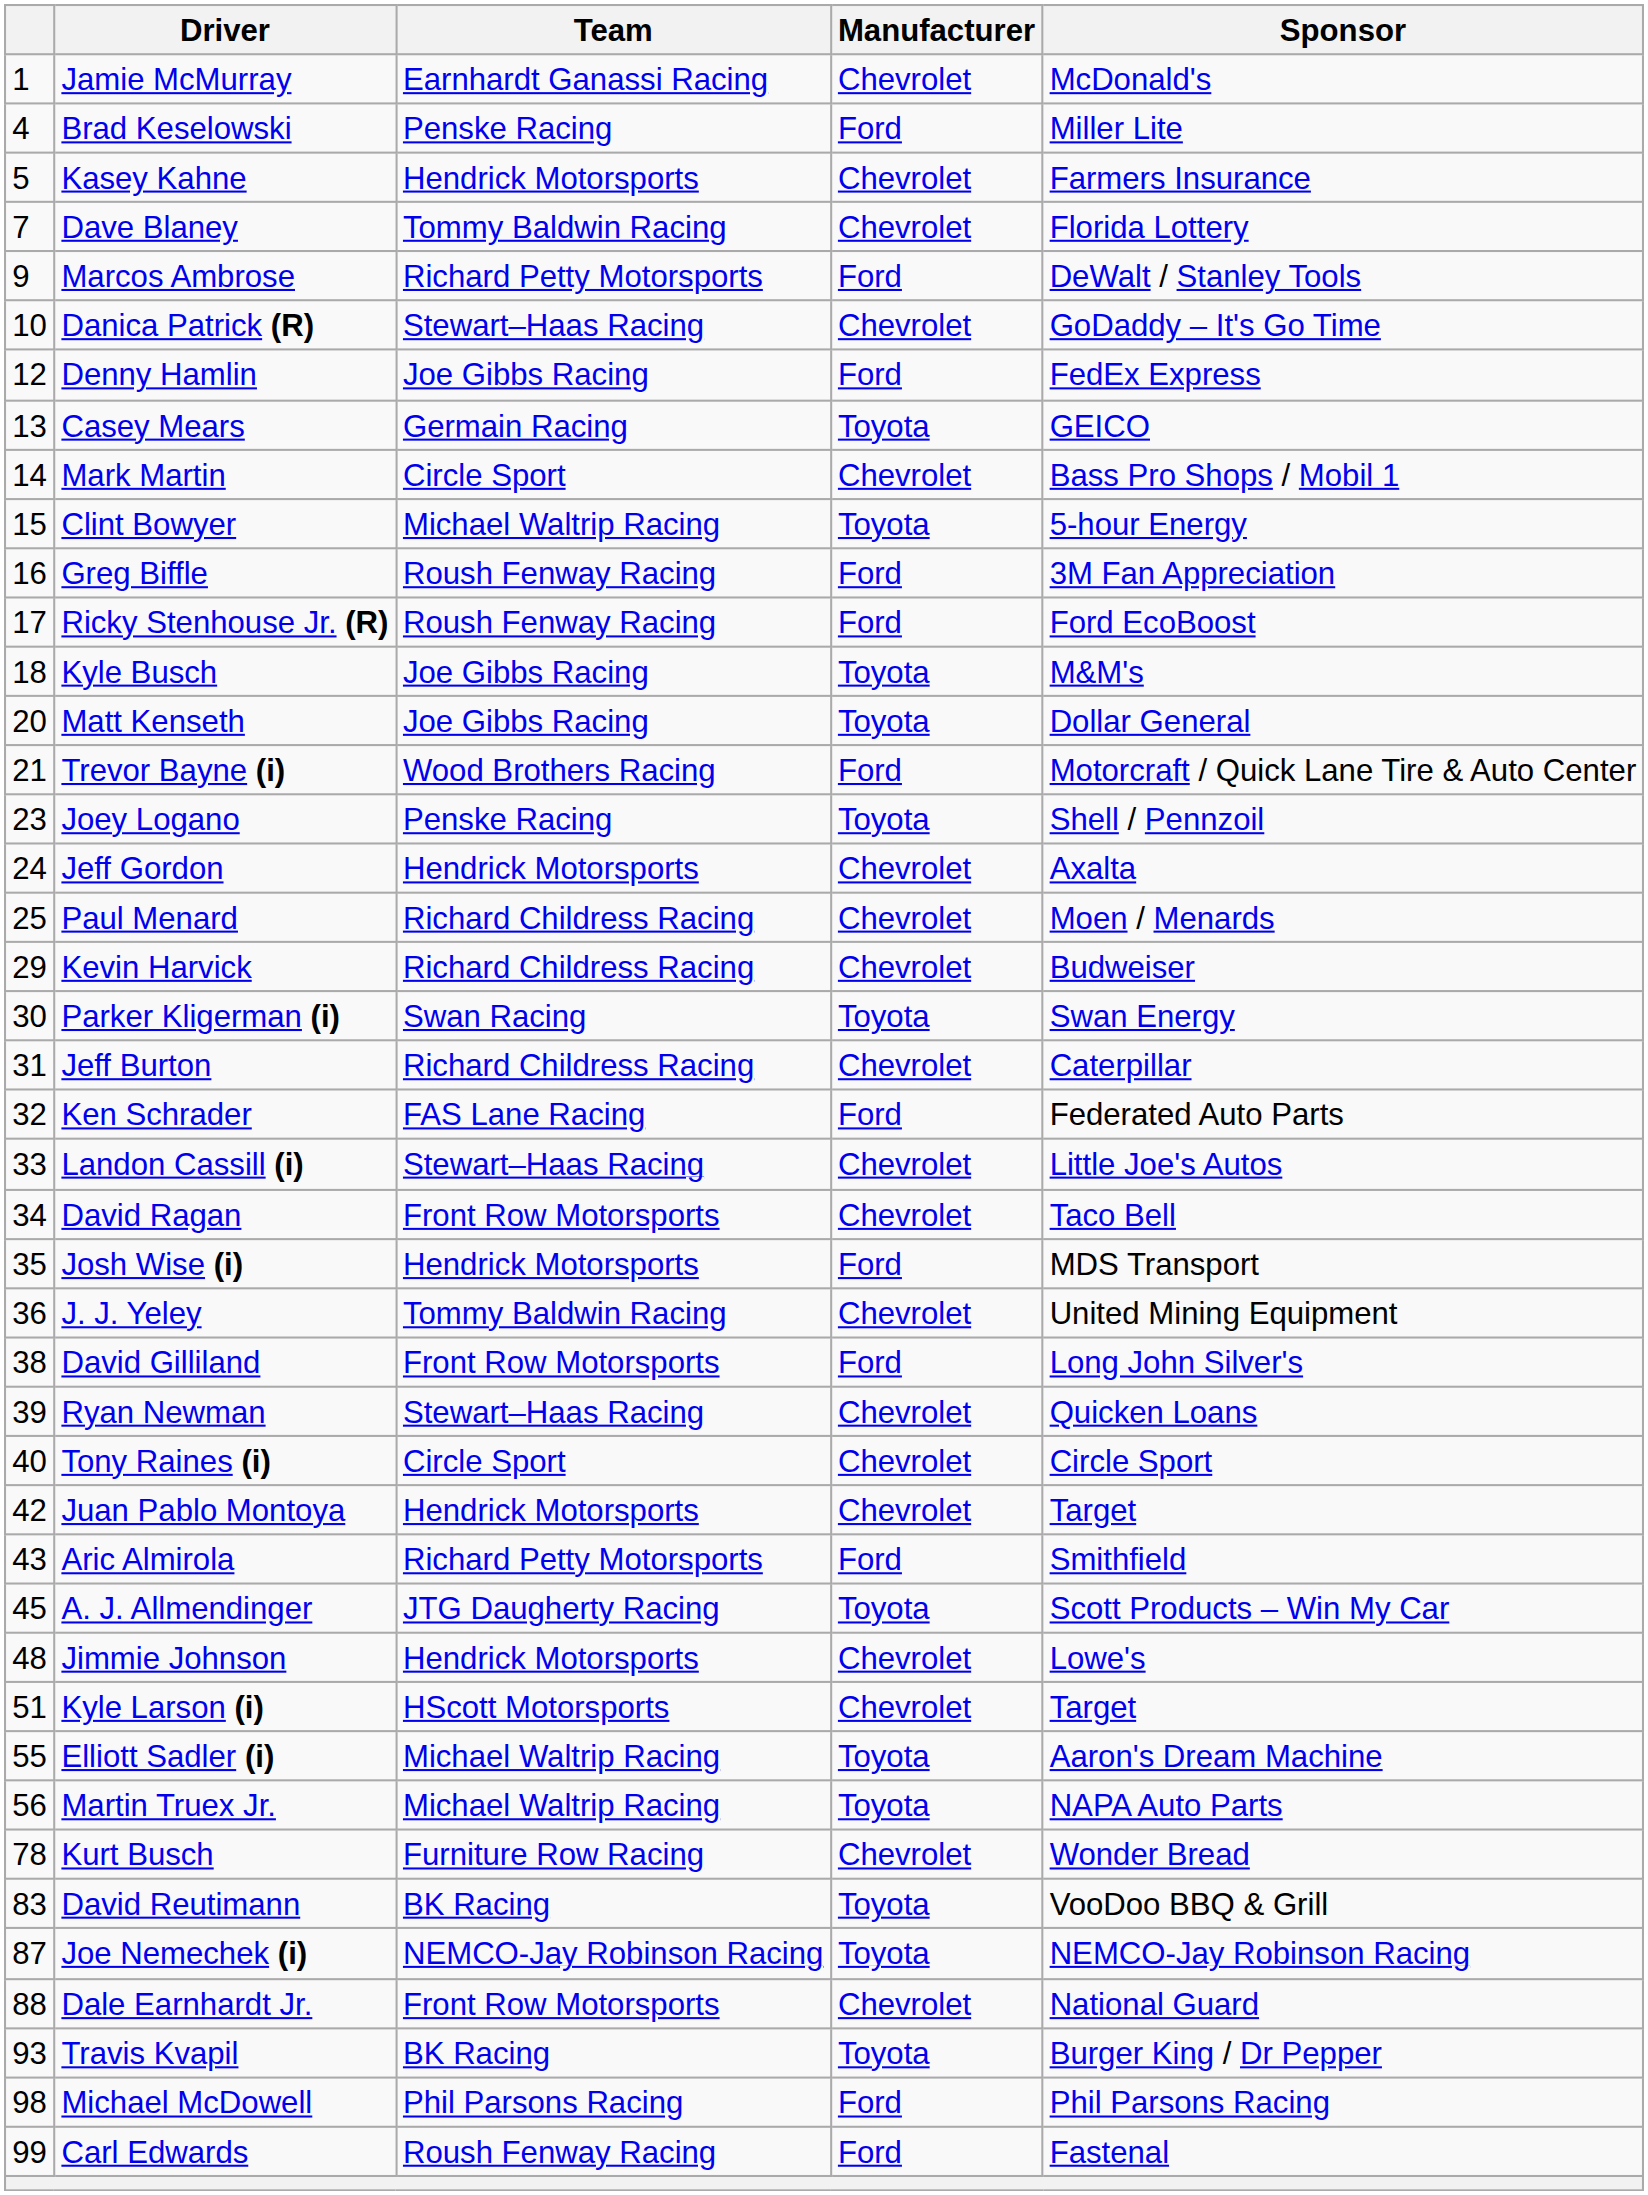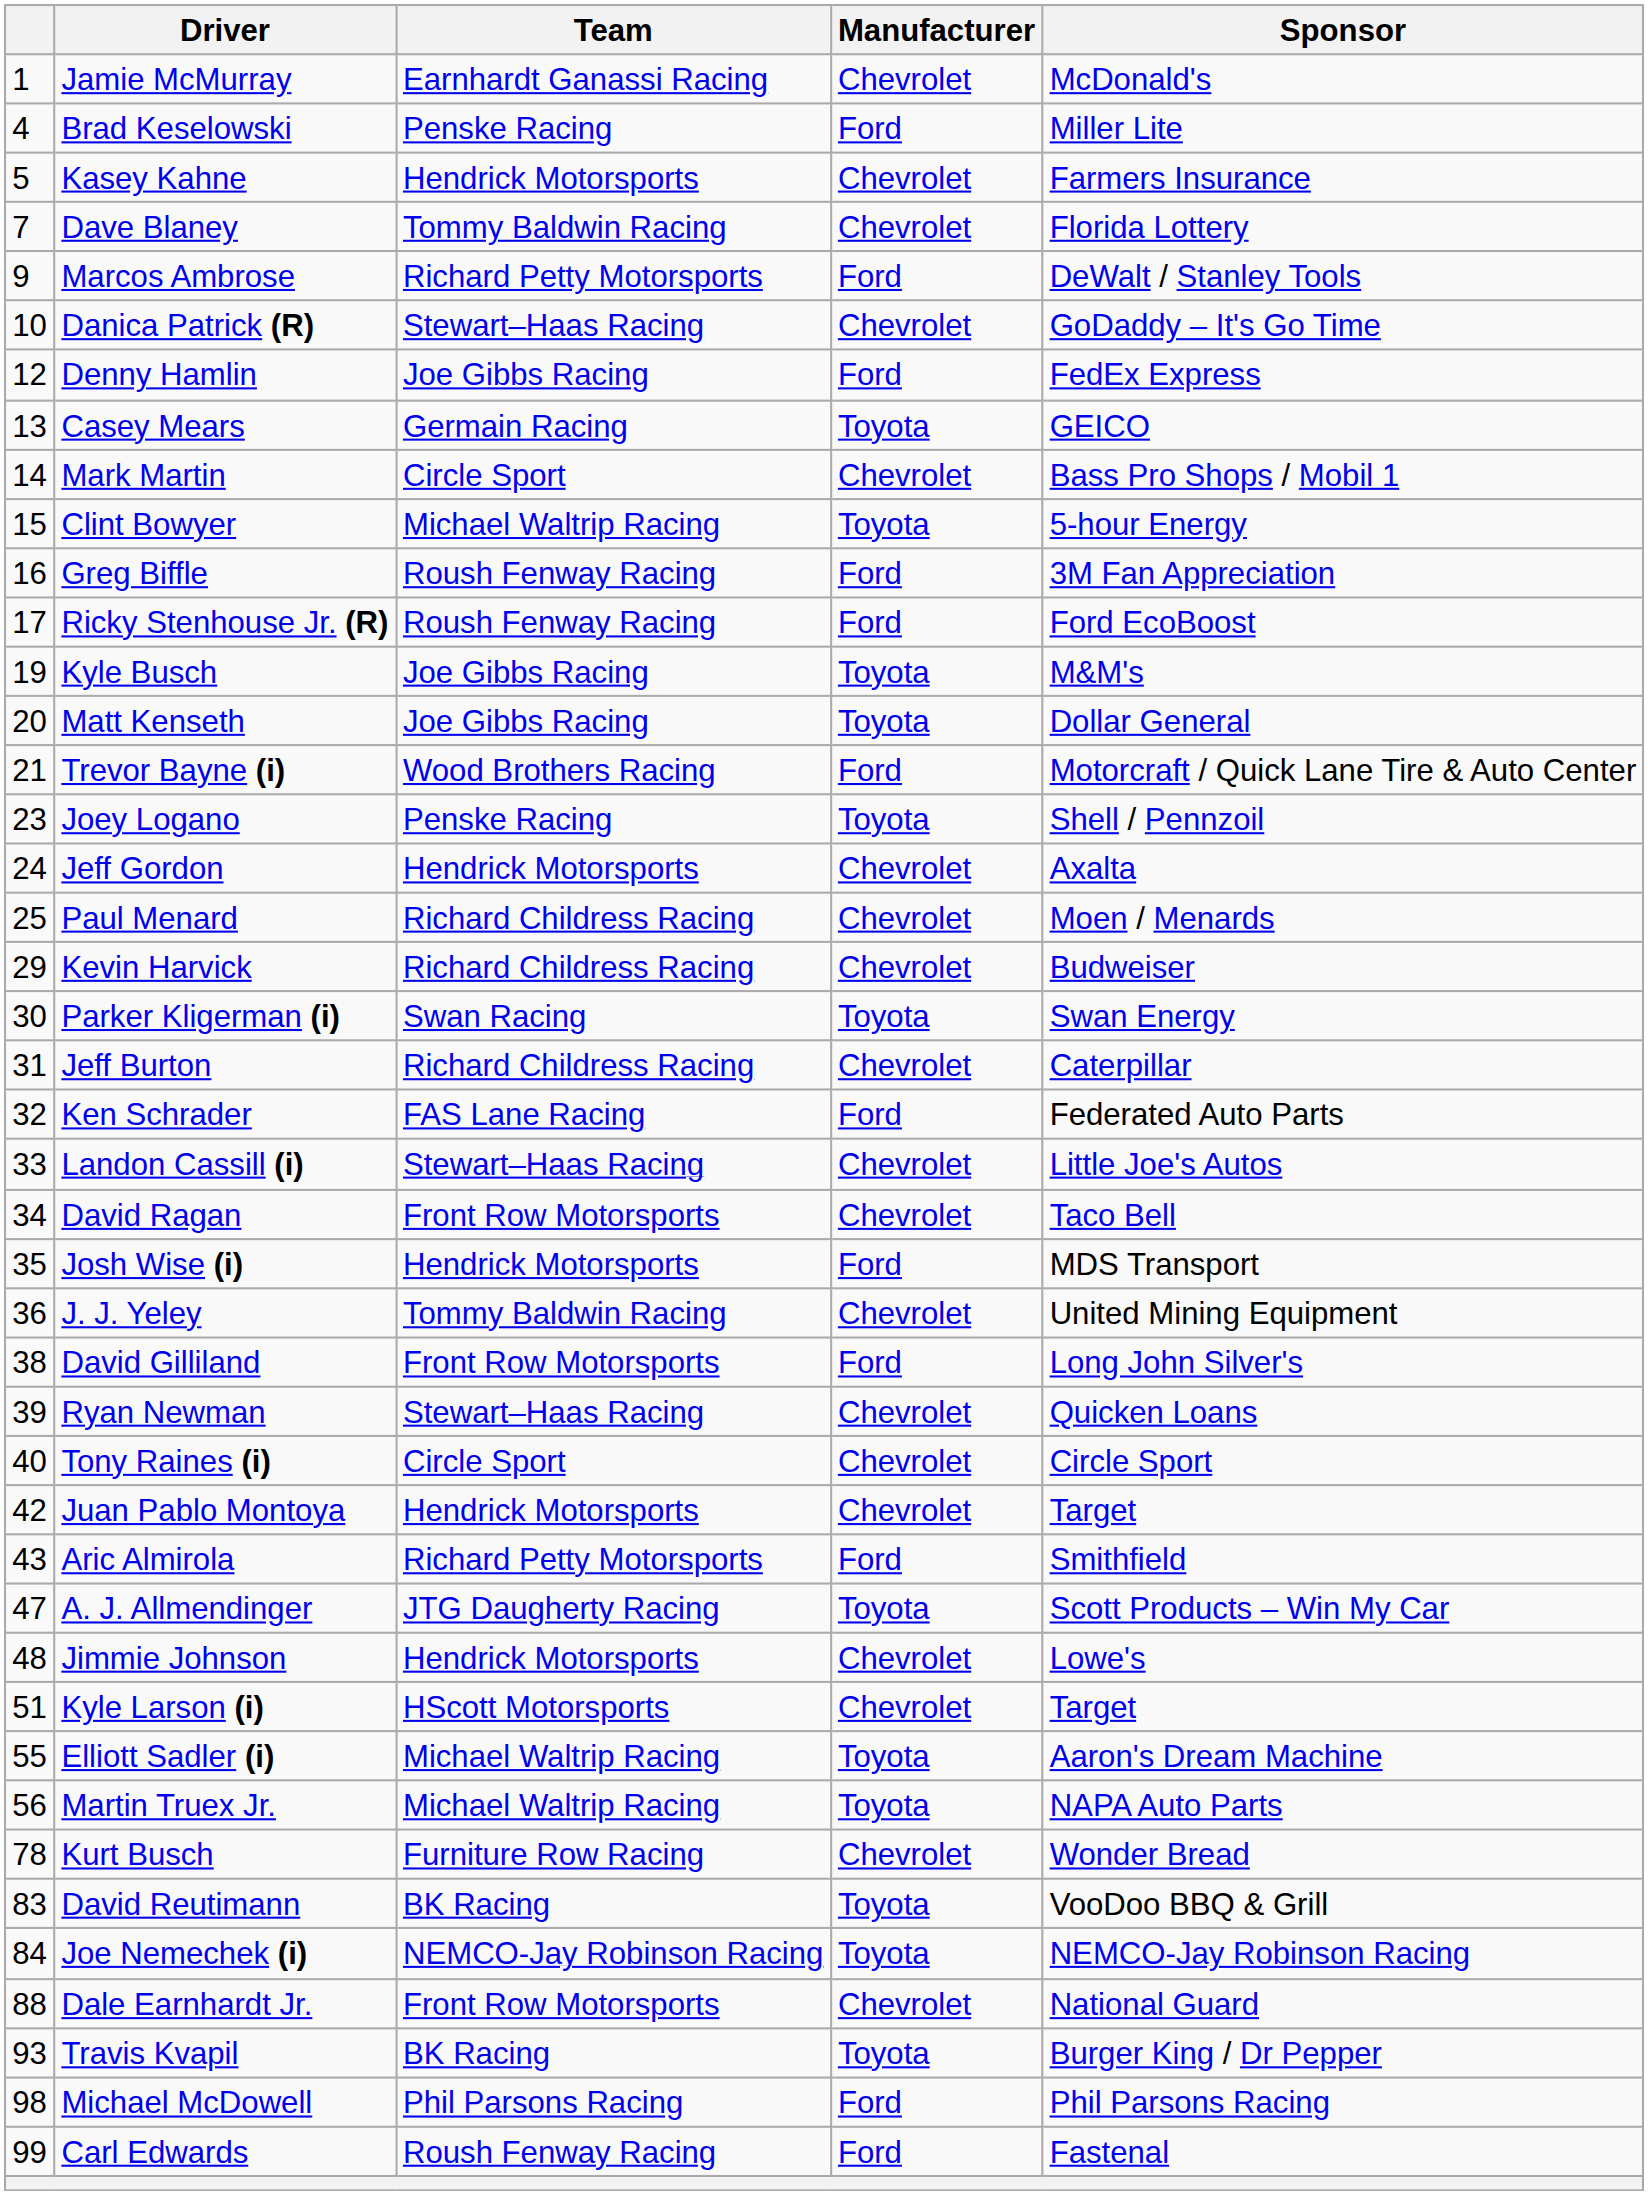 <table class="wikitable" style="font-size:95%">
 <tr>
 <th></th>
 <th>Driver</th>
 <th>Team</th>
 <th>Manufacturer</th>
 <th>Sponsor</th>
 </tr>
 <tr>
 <td>1</td>
 <td><a href='#'>Jamie McMurray</a></td>
 <td><a href='#'>Earnhardt Ganassi Racing</a></td>
 <td><a href='#'>Chevrolet</a></td>
 <td><a href='#'>McDonald's</a></td>
 </tr>
 <tr>
 <td>4</td>
 <td><a href='#'>Brad Keselowski</a></td>
 <td><a href='#'>Penske Racing</a></td>
 <td><a href='#'>Ford</a></td>
 <td><a href='#'>Miller Lite</a></td>
 </tr>
 <tr>
 <td>5</td>
 <td><a href='#'>Kasey Kahne</a></td>
 <td><a href='#'>Hendrick Motorsports</a></td>
 <td><a href='#'>Chevrolet</a></td>
 <td><a href='#'>Farmers Insurance</a></td>
 </tr>
 <tr>
 <td>7</td>
 <td><a href='#'>Dave Blaney</a></td>
 <td><a href='#'>Tommy Baldwin Racing</a></td>
 <td><a href='#'>Chevrolet</a></td>
 <td><a href='#'>Florida Lottery</a></td>
 </tr>
 <tr>
 <td>9</td>
 <td><a href='#'>Marcos Ambrose</a></td>
 <td><a href='#'>Richard Petty Motorsports</a></td>
 <td><a href='#'>Ford</a></td>
 <td><a href='#'>DeWalt</a> / <a href='#'>Stanley Tools</a></td>
 </tr>
 <tr>
 <td>10</td>
 <td><a href='#'>Danica Patrick</a> <strong>(R)</strong></td>
 <td><a href='#'>Stewart–Haas Racing</a></td>
 <td><a href='#'>Chevrolet</a></td>
 <td><a href='#'>GoDaddy – It's Go Time</a></td>
 </tr>
 <tr>
 <td>12</td>
 <td><a href='#'>Denny Hamlin</a></td>
 <td><a href='#'>Joe Gibbs Racing</a></td>
 <td><a href='#'>Ford</a></td>
 <td><a href='#'>FedEx Express</a></td>
 </tr>
 <tr>
 <td>13</td>
 <td><a href='#'>Casey Mears</a></td>
 <td><a href='#'>Germain Racing</a></td>
 <td><a href='#'>Toyota</a></td>
 <td><a href='#'>GEICO</a></td>
 </tr>
 <tr>
 <td>14</td>
 <td><a href='#'>Mark Martin</a></td>
 <td><a href='#'>Circle Sport</a></td>
 <td><a href='#'>Chevrolet</a></td>
 <td><a href='#'>Bass Pro Shops</a> / <a href='#'>Mobil 1</a></td>
 </tr>
 <tr>
 <td>15</td>
 <td><a href='#'>Clint Bowyer</a></td>
 <td><a href='#'>Michael Waltrip Racing</a></td>
 <td><a href='#'>Toyota</a></td>
 <td><a href='#'>5-hour Energy</a></td>
 </tr>
 <tr>
 <td>16</td>
 <td><a href='#'>Greg Biffle</a></td>
 <td><a href='#'>Roush Fenway Racing</a></td>
 <td><a href='#'>Ford</a></td>
 <td><a href='#'>3M Fan Appreciation</a></td>
 </tr>
 <tr>
 <td>17</td>
 <td><a href='#'>Ricky Stenhouse Jr.</a> <strong>(R)</strong></td>
 <td><a href='#'>Roush Fenway Racing</a></td>
 <td><a href='#'>Ford</a></td>
 <td><a href='#'>Ford EcoBoost</a></td>
 </tr>
 <tr>
-<td>18</td>
+<td>19</td>
 <td><a href='#'>Kyle Busch</a></td>
 <td><a href='#'>Joe Gibbs Racing</a></td>
 <td><a href='#'>Toyota</a></td>
 <td><a href='#'>M&M's</a></td>
 </tr>
 <tr>
 <td>20</td>
 <td><a href='#'>Matt Kenseth</a></td>
 <td><a href='#'>Joe Gibbs Racing</a></td>
 <td><a href='#'>Toyota</a></td>
 <td><a href='#'>Dollar General</a></td>
 </tr>
 <tr>
 <td>21</td>
 <td><a href='#'>Trevor Bayne</a> <strong>(i)</strong></td>
 <td><a href='#'>Wood Brothers Racing</a></td>
 <td><a href='#'>Ford</a></td>
 <td><a href='#'>Motorcraft</a> / Quick Lane Tire & Auto Center</td>
 </tr>
 <tr>
 <td>23</td>
 <td><a href='#'>Joey Logano</a></td>
 <td><a href='#'>Penske Racing</a></td>
 <td><a href='#'>Toyota</a></td>
 <td><a href='#'>Shell</a> / <a href='#'>Pennzoil</a></td>
 </tr>
 <tr>
 <td>24</td>
 <td><a href='#'>Jeff Gordon</a></td>
 <td><a href='#'>Hendrick Motorsports</a></td>
 <td><a href='#'>Chevrolet</a></td>
 <td><a href='#'>Axalta</a></td>
 </tr>
 <tr>
 <td>25</td>
 <td><a href='#'>Paul Menard</a></td>
 <td><a href='#'>Richard Childress Racing</a></td>
 <td><a href='#'>Chevrolet</a></td>
 <td><a href='#'>Moen</a> / <a href='#'>Menards</a></td>
 </tr>
 <tr>
 <td>29</td>
 <td><a href='#'>Kevin Harvick</a></td>
 <td><a href='#'>Richard Childress Racing</a></td>
 <td><a href='#'>Chevrolet</a></td>
 <td><a href='#'>Budweiser</a></td>
 </tr>
 <tr>
 <td>30</td>
 <td><a href='#'>Parker Kligerman</a> <strong>(i)</strong></td>
 <td><a href='#'>Swan Racing</a></td>
 <td><a href='#'>Toyota</a></td>
 <td><a href='#'>Swan Energy</a></td>
 </tr>
 <tr>
 <td>31</td>
 <td><a href='#'>Jeff Burton</a></td>
 <td><a href='#'>Richard Childress Racing</a></td>
 <td><a href='#'>Chevrolet</a></td>
 <td><a href='#'>Caterpillar</a></td>
 </tr>
 <tr>
 <td>32</td>
 <td><a href='#'>Ken Schrader</a></td>
 <td><a href='#'>FAS Lane Racing</a></td>
 <td><a href='#'>Ford</a></td>
 <td>Federated Auto Parts</td>
 </tr>
 <tr>
 <td>33</td>
 <td><a href='#'>Landon Cassill</a> <strong>(i)</strong></td>
 <td><a href='#'>Stewart–Haas Racing</a></td>
 <td><a href='#'>Chevrolet</a></td>
 <td><a href='#'>Little Joe's Autos</a></td>
 </tr>
 <tr>
 <td>34</td>
 <td><a href='#'>David Ragan</a></td>
 <td><a href='#'>Front Row Motorsports</a></td>
 <td><a href='#'>Chevrolet</a></td>
 <td><a href='#'>Taco Bell</a></td>
 </tr>
 <tr>
 <td>35</td>
 <td><a href='#'>Josh Wise</a> <strong>(i)</strong></td>
 <td><a href='#'>Hendrick Motorsports</a></td>
 <td><a href='#'>Ford</a></td>
 <td>MDS Transport</td>
 </tr>
 <tr>
 <td>36</td>
 <td><a href='#'>J. J. Yeley</a></td>
 <td><a href='#'>Tommy Baldwin Racing</a></td>
 <td><a href='#'>Chevrolet</a></td>
 <td>United Mining Equipment</td>
 </tr>
 <tr>
 <td>38</td>
 <td><a href='#'>David Gilliland</a></td>
 <td><a href='#'>Front Row Motorsports</a></td>
 <td><a href='#'>Ford</a></td>
 <td><a href='#'>Long John Silver's</a></td>
 </tr>
 <tr>
 <td>39</td>
 <td><a href='#'>Ryan Newman</a></td>
 <td><a href='#'>Stewart–Haas Racing</a></td>
 <td><a href='#'>Chevrolet</a></td>
 <td><a href='#'>Quicken Loans</a></td>
 </tr>
 <tr>
 <td>40</td>
 <td><a href='#'>Tony Raines</a> <strong>(i)</strong></td>
 <td><a href='#'>Circle Sport</a></td>
 <td><a href='#'>Chevrolet</a></td>
 <td><a href='#'>Circle Sport</a></td>
 </tr>
 <tr>
 <td>42</td>
 <td><a href='#'>Juan Pablo Montoya</a></td>
 <td><a href='#'>Hendrick Motorsports</a></td>
 <td><a href='#'>Chevrolet</a></td>
 <td><a href='#'>Target</a></td>
 </tr>
 <tr>
 <td>43</td>
 <td><a href='#'>Aric Almirola</a></td>
 <td><a href='#'>Richard Petty Motorsports</a></td>
 <td><a href='#'>Ford</a></td>
 <td><a href='#'>Smithfield</a></td>
 </tr>
 <tr>
-<td>45</td>
+<td>47</td>
 <td><a href='#'>A. J. Allmendinger</a></td>
 <td><a href='#'>JTG Daugherty Racing</a></td>
 <td><a href='#'>Toyota</a></td>
 <td><a href='#'>Scott Products – Win My Car</a></td>
 </tr>
 <tr>
 <td>48</td>
 <td><a href='#'>Jimmie Johnson</a></td>
 <td><a href='#'>Hendrick Motorsports</a></td>
 <td><a href='#'>Chevrolet</a></td>
 <td><a href='#'>Lowe's</a></td>
 </tr>
 <tr>
 <td>51</td>
 <td><a href='#'>Kyle Larson</a> <strong>(i)</strong></td>
 <td><a href='#'>HScott Motorsports</a></td>
 <td><a href='#'>Chevrolet</a></td>
 <td><a href='#'>Target</a></td>
 </tr>
 <tr>
 <td>55</td>
 <td><a href='#'>Elliott Sadler</a> <strong>(i)</strong></td>
 <td><a href='#'>Michael Waltrip Racing</a></td>
 <td><a href='#'>Toyota</a></td>
 <td><a href='#'>Aaron's Dream Machine</a></td>
 </tr>
 <tr>
 <td>56</td>
 <td><a href='#'>Martin Truex Jr.</a></td>
 <td><a href='#'>Michael Waltrip Racing</a></td>
 <td><a href='#'>Toyota</a></td>
 <td><a href='#'>NAPA Auto Parts</a></td>
 </tr>
 <tr>
 <td>78</td>
 <td><a href='#'>Kurt Busch</a></td>
 <td><a href='#'>Furniture Row Racing</a></td>
 <td><a href='#'>Chevrolet</a></td>
 <td><a href='#'>Wonder Bread</a></td>
 </tr>
 <tr>
 <td>83</td>
 <td><a href='#'>David Reutimann</a></td>
 <td><a href='#'>BK Racing</a></td>
 <td><a href='#'>Toyota</a></td>
 <td>VooDoo BBQ & Grill</td>
 </tr>
 <tr>
-<td>87</td>
+<td>84</td>
 <td><a href='#'>Joe Nemechek</a> <strong>(i)</strong></td>
 <td><a href='#'>NEMCO-Jay Robinson Racing</a></td>
 <td><a href='#'>Toyota</a></td>
 <td><a href='#'>NEMCO-Jay Robinson Racing</a></td>
 </tr>
 <tr>
 <td>88</td>
 <td><a href='#'>Dale Earnhardt Jr.</a></td>
 <td><a href='#'>Front Row Motorsports</a></td>
 <td><a href='#'>Chevrolet</a></td>
 <td><a href='#'>National Guard</a></td>
 </tr>
 <tr>
 <td>93</td>
 <td><a href='#'>Travis Kvapil</a></td>
 <td><a href='#'>BK Racing</a></td>
 <td><a href='#'>Toyota</a></td>
 <td><a href='#'>Burger King</a> / <a href='#'>Dr Pepper</a></td>
 </tr>
 <tr>
 <td>98</td>
 <td><a href='#'>Michael McDowell</a></td>
 <td><a href='#'>Phil Parsons Racing</a></td>
 <td><a href='#'>Ford</a></td>
 <td><a href='#'>Phil Parsons Racing</a></td>
 </tr>
 <tr>
 <td>99</td>
 <td><a href='#'>Carl Edwards</a></td>
 <td><a href='#'>Roush Fenway Racing</a></td>
 <td><a href='#'>Ford</a></td>
 <td><a href='#'>Fastenal</a></td>
 </tr>
 <tr>
 <th colspan="5"></th>
 </tr>
 </table>
